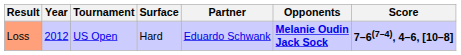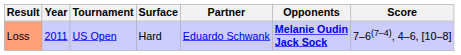 <table class="sortable wikitable">
 <tr>
 <th>Result</th>
 <th>Year</th>
 <th>Tournament</th>
 <th>Surface</th>
 <th>Partner</th>
 <th>Opponents</th>
 <th>Score</th>
 </tr>
 <tr bgcolor=CCCCFF>
 <td bgcolor=FFA07A>Loss</td>
-<td><a href='#'>2012</a></td>
+<td><a href='#'>2011</a></td>
 <td><a href='#'>US Open</a></td>
 <td>Hard</td>
 <td> <a href='#'>Eduardo Schwank</a></td>
 <td><strong> <a href='#'>Melanie Oudin</a><br> <a href='#'>Jack Sock</a></strong></td>
-<td><strong>7–6<sup>(7–4)</sup>, 4–6, [10–8]</strong></td>
+<td>7–6<sup>(7–4)</sup>, 4–6, [10–8]</td>
 </tr>
 </table>
